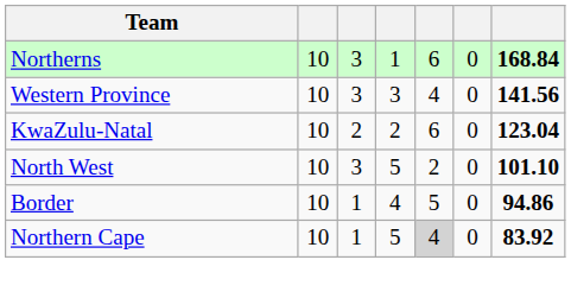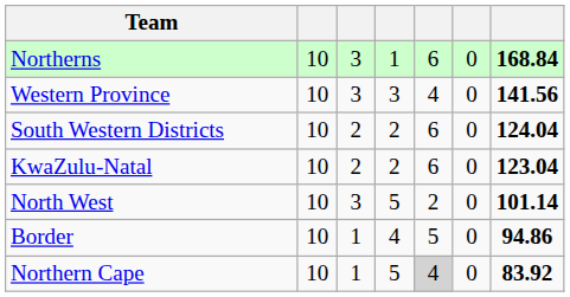 <table class="wikitable" style="text-align:center">
 <tr>
 <th style="width:200px">Team</th>
 <th width="20"></th>
 <th width="20"></th>
 <th width="20"></th>
 <th width="20"></th>
 <th width="20"></th>
 <th width="20"></th>
 </tr>
 <tr style="background:#cfc">
 <td style="text-align:left;"> <a href='#'>Northerns</a></td>
 <td>10</td>
 <td>3</td>
 <td>1</td>
 <td>6</td>
 <td>0</td>
 <td><strong>168.84</strong></td>
 </tr>
 <tr>
 <td style="text-align:left;"> <a href='#'>Western Province</a></td>
 <td>10</td>
 <td>3</td>
 <td>3</td>
 <td>4</td>
 <td>0</td>
 <td><strong>141.56</strong></td>
 </tr>
 <tr>
+<td style="text-align:left;"> <a href='#'>South Western Districts</a></td>
+<td>10</td>
+<td>2</td>
+<td>2</td>
+<td>6</td>
+<td>0</td>
+<td><strong>124.04</strong></td>
+</tr>
+<tr>
 <td style="text-align:left;"> <a href='#'>KwaZulu-Natal</a></td>
 <td>10</td>
 <td>2</td>
 <td>2</td>
 <td>6</td>
 <td>0</td>
 <td><strong>123.04</strong></td>
 </tr>
 <tr>
 <td style="text-align:left;"> <a href='#'>North West</a></td>
 <td>10</td>
 <td>3</td>
 <td>5</td>
 <td>2</td>
 <td>0</td>
-<td><strong>101.10</strong></td>
+<td><strong>101.14</strong></td>
 </tr>
 <tr>
 <td style="text-align:left;"> <a href='#'>Border</a></td>
 <td>10</td>
 <td>1</td>
 <td>4</td>
 <td>5</td>
 <td>0</td>
 <td><strong>94.86</strong></td>
 </tr>
 <tr>
 <td style="text-align:left;"> <a href='#'>Northern Cape</a></td>
 <td>10</td>
 <td>1</td>
 <td>5</td>
 <td style="background: lightgrey;">4</td>
 <td>0</td>
 <td><strong>83.92</strong></td>
 </tr>
 </table>
